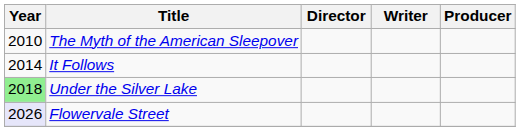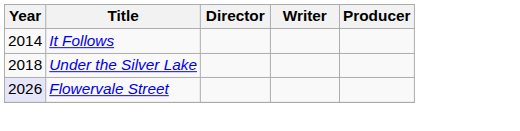 <table class="wikitable">
 <tr>
 <th>Year</th>
 <th>Title</th>
 <th width=65>Director</th>
 <th width=65>Writer</th>
 <th width=65>Producer</th>
 </tr>
 <tr>
-<td>2010</td>
-<td><em><a href='#'>The Myth of the American Sleepover</a></em></td>
-<td></td>
-<td></td>
-<td></td>
-</tr>
-<tr>
 <td>2014</td>
 <td><em><a href='#'>It Follows</a></em></td>
 <td></td>
 <td></td>
 <td></td>
 </tr>
 <tr>
-<td style="background: lightgreen;">2018</td>
+<td>2018</td>
 <td><em><a href='#'>Under the Silver Lake</a></em></td>
 <td></td>
 <td></td>
 <td></td>
 </tr>
 <tr>
 <td style="background: lavender;">2026</td>
 <td><em><a href='#'>Flowervale Street</a></em></td>
 <td></td>
 <td></td>
 <td></td>
 </tr>
 <tr>
 </tr>
 </table>
